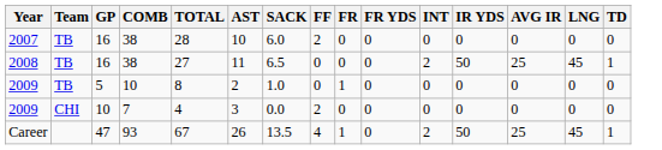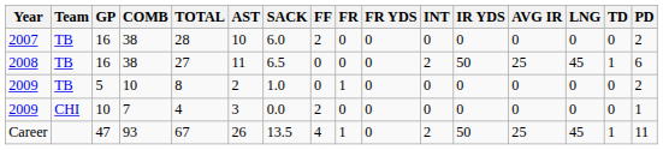 <table class="wikitable">
 <tr>
 <th>Year</th>
 <th>Team</th>
 <th>GP</th>
 <th>COMB</th>
 <th>TOTAL</th>
 <th>AST</th>
 <th>SACK</th>
 <th>FF</th>
 <th>FR</th>
 <th>FR YDS</th>
 <th>INT</th>
 <th>IR YDS</th>
 <th>AVG IR</th>
 <th>LNG</th>
 <th>TD</th>
+<th>PD</th>
 </tr>
 <tr>
 <td><a href='#'>2007</a></td>
 <td><a href='#'>TB</a></td>
 <td>16</td>
 <td>38</td>
 <td>28</td>
 <td>10</td>
 <td>6.0</td>
 <td>2</td>
 <td>0</td>
 <td>0</td>
 <td>0</td>
 <td>0</td>
 <td>0</td>
 <td>0</td>
 <td>0</td>
+<td>2</td>
 </tr>
 <tr>
 <td><a href='#'>2008</a></td>
 <td><a href='#'>TB</a></td>
 <td>16</td>
 <td>38</td>
 <td>27</td>
 <td>11</td>
 <td>6.5</td>
 <td>0</td>
 <td>0</td>
 <td>0</td>
 <td>2</td>
 <td>50</td>
 <td>25</td>
 <td>45</td>
 <td>1</td>
+<td>6</td>
 </tr>
 <tr>
 <td><a href='#'>2009</a></td>
 <td><a href='#'>TB</a></td>
 <td>5</td>
 <td>10</td>
 <td>8</td>
 <td>2</td>
 <td>1.0</td>
 <td>0</td>
 <td>1</td>
 <td>0</td>
 <td>0</td>
 <td>0</td>
 <td>0</td>
 <td>0</td>
 <td>0</td>
+<td>2</td>
 </tr>
 <tr>
 <td><a href='#'>2009</a></td>
 <td><a href='#'>CHI</a></td>
 <td>10</td>
 <td>7</td>
 <td>4</td>
 <td>3</td>
 <td>0.0</td>
 <td>2</td>
 <td>0</td>
 <td>0</td>
 <td>0</td>
 <td>0</td>
 <td>0</td>
 <td>0</td>
 <td>0</td>
+<td>1</td>
 </tr>
 <tr>
 <td>Career</td>
 <td></td>
 <td>47</td>
 <td>93</td>
 <td>67</td>
 <td>26</td>
 <td>13.5</td>
 <td>4</td>
 <td>1</td>
 <td>0</td>
 <td>2</td>
 <td>50</td>
 <td>25</td>
 <td>45</td>
 <td>1</td>
+<td>11</td>
 </tr>
 </table>
